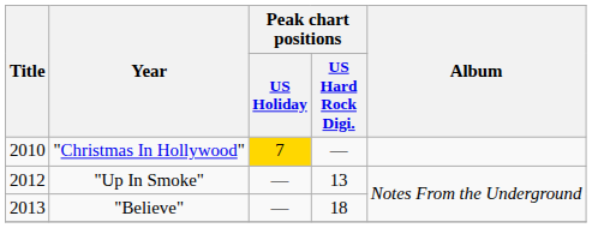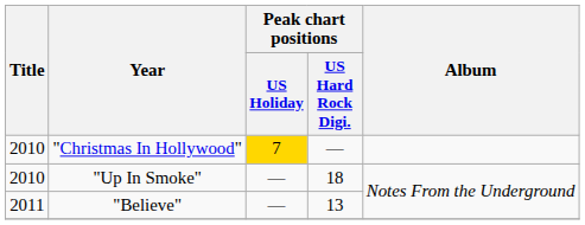 <table class="wikitable plainrowheaders" style="text-align:center;">
 <tr>
 <th scope="col" rowspan="2">Title</th>
 <th scope="col" rowspan="2">Year</th>
 <th scope="col" colspan="2">Peak chart positions</th>
 <th scope="col" rowspan="2">Album</th>
 </tr>
 <tr>
 <th scope="col" style="width:3em;font-size:90%;"><a href='#'>US Holiday</a></th>
 <th scope="col" style="width:3em;font-size:90%;"><a href='#'>US Hard Rock Digi.</a></th>
 </tr>
 <tr>
 <td>2010</td>
 <td>"<a href='#'>Christmas In Hollywood</a>"</td>
 <td style="background: gold;">7</td>
 <td>—</td>
 <td></td>
 </tr>
 <tr>
-<td>2012</td>
+<td>2010</td>
 <td>"Up In Smoke"</td>
 <td>—</td>
-<td>13</td>
+<td>18</td>
 <td rowspan="2"><em>Notes From the Underground</em></td>
 </tr>
 <tr>
-<td>2013</td>
+<td>2011</td>
 <td>"Believe"</td>
 <td>—</td>
-<td>18</td>
+<td>13</td>
 </tr>
 <tr>
 </tr>
 </table>
